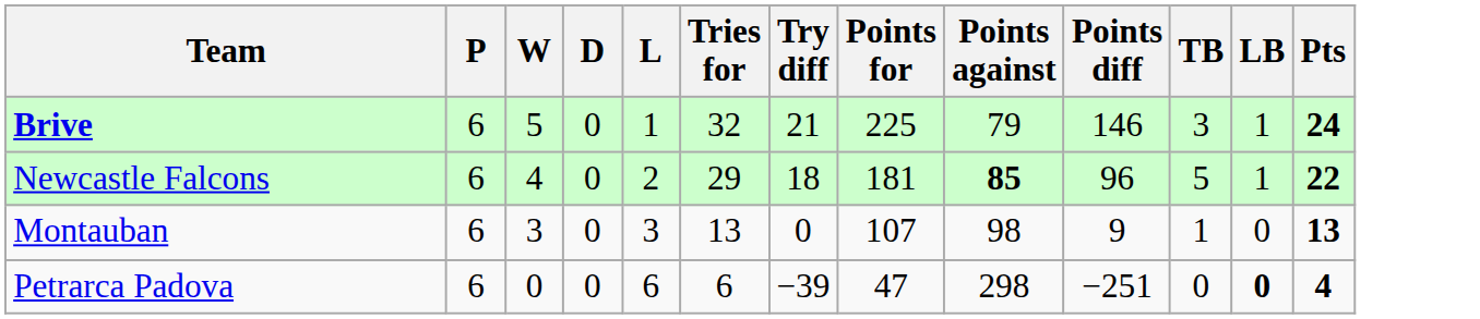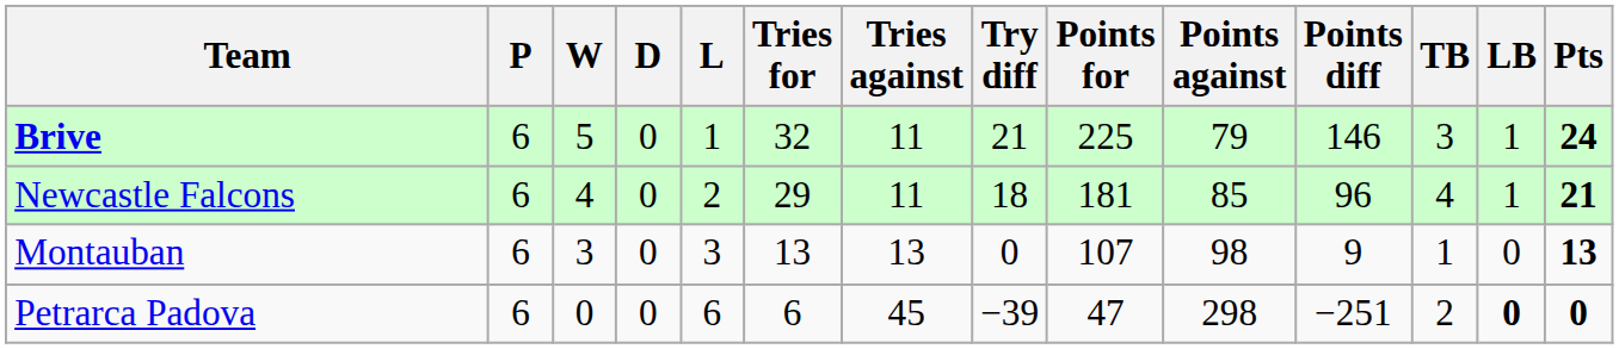 <table class="wikitable" style="text-align: center;">
 <tr>
 <th width="200">Team</th>
 <th width="20">P</th>
 <th width="20">W</th>
 <th width="20">D</th>
 <th width="20">L</th>
 <th width="20">Tries for</th>
+<th width="20">Tries against</th>
 <th width="20">Try diff</th>
 <th width="20">Points for</th>
 <th width="20">Points against</th>
 <th width="25">Points diff</th>
 <th width="20">TB</th>
 <th width="20">LB</th>
 <th width="20">Pts</th>
 </tr>
 <tr bgcolor="#ccffcc">
 <td align="left"> <strong><a href='#'>Brive</a></strong></td>
 <td>6</td>
 <td>5</td>
 <td>0</td>
 <td>1</td>
 <td>32</td>
+<td>11</td>
 <td>21</td>
 <td>225</td>
 <td>79</td>
 <td>146</td>
 <td>3</td>
 <td>1</td>
 <td><strong>24</strong></td>
 </tr>
 <tr bgcolor="#ccffcc">
 <td align="left"> <a href='#'>Newcastle Falcons</a></td>
 <td>6</td>
 <td>4</td>
 <td>0</td>
 <td>2</td>
 <td>29</td>
+<td>11</td>
 <td>18</td>
 <td>181</td>
-<td><strong>85</strong></td>
+<td>85</td>
 <td>96</td>
-<td>5</td>
+<td>4</td>
 <td>1</td>
-<td><strong>22</strong></td>
+<td><strong>21</strong></td>
 </tr>
 <tr>
 <td align="left"> <a href='#'>Montauban</a></td>
 <td>6</td>
 <td>3</td>
 <td>0</td>
 <td>3</td>
+<td>13</td>
 <td>13</td>
 <td>0</td>
 <td>107</td>
 <td>98</td>
 <td>9</td>
 <td>1</td>
 <td>0</td>
 <td><strong>13</strong></td>
 </tr>
 <tr>
 <td align="left"> <a href='#'>Petrarca Padova</a></td>
 <td>6</td>
 <td>0</td>
 <td>0</td>
 <td>6</td>
 <td>6</td>
+<td>45</td>
 <td>−39</td>
 <td>47</td>
 <td>298</td>
 <td>−251</td>
-<td>0</td>
+<td>2</td>
 <td><strong>0</strong></td>
-<td><strong>4</strong></td>
+<td><strong>0</strong></td>
 </tr>
 </table>
